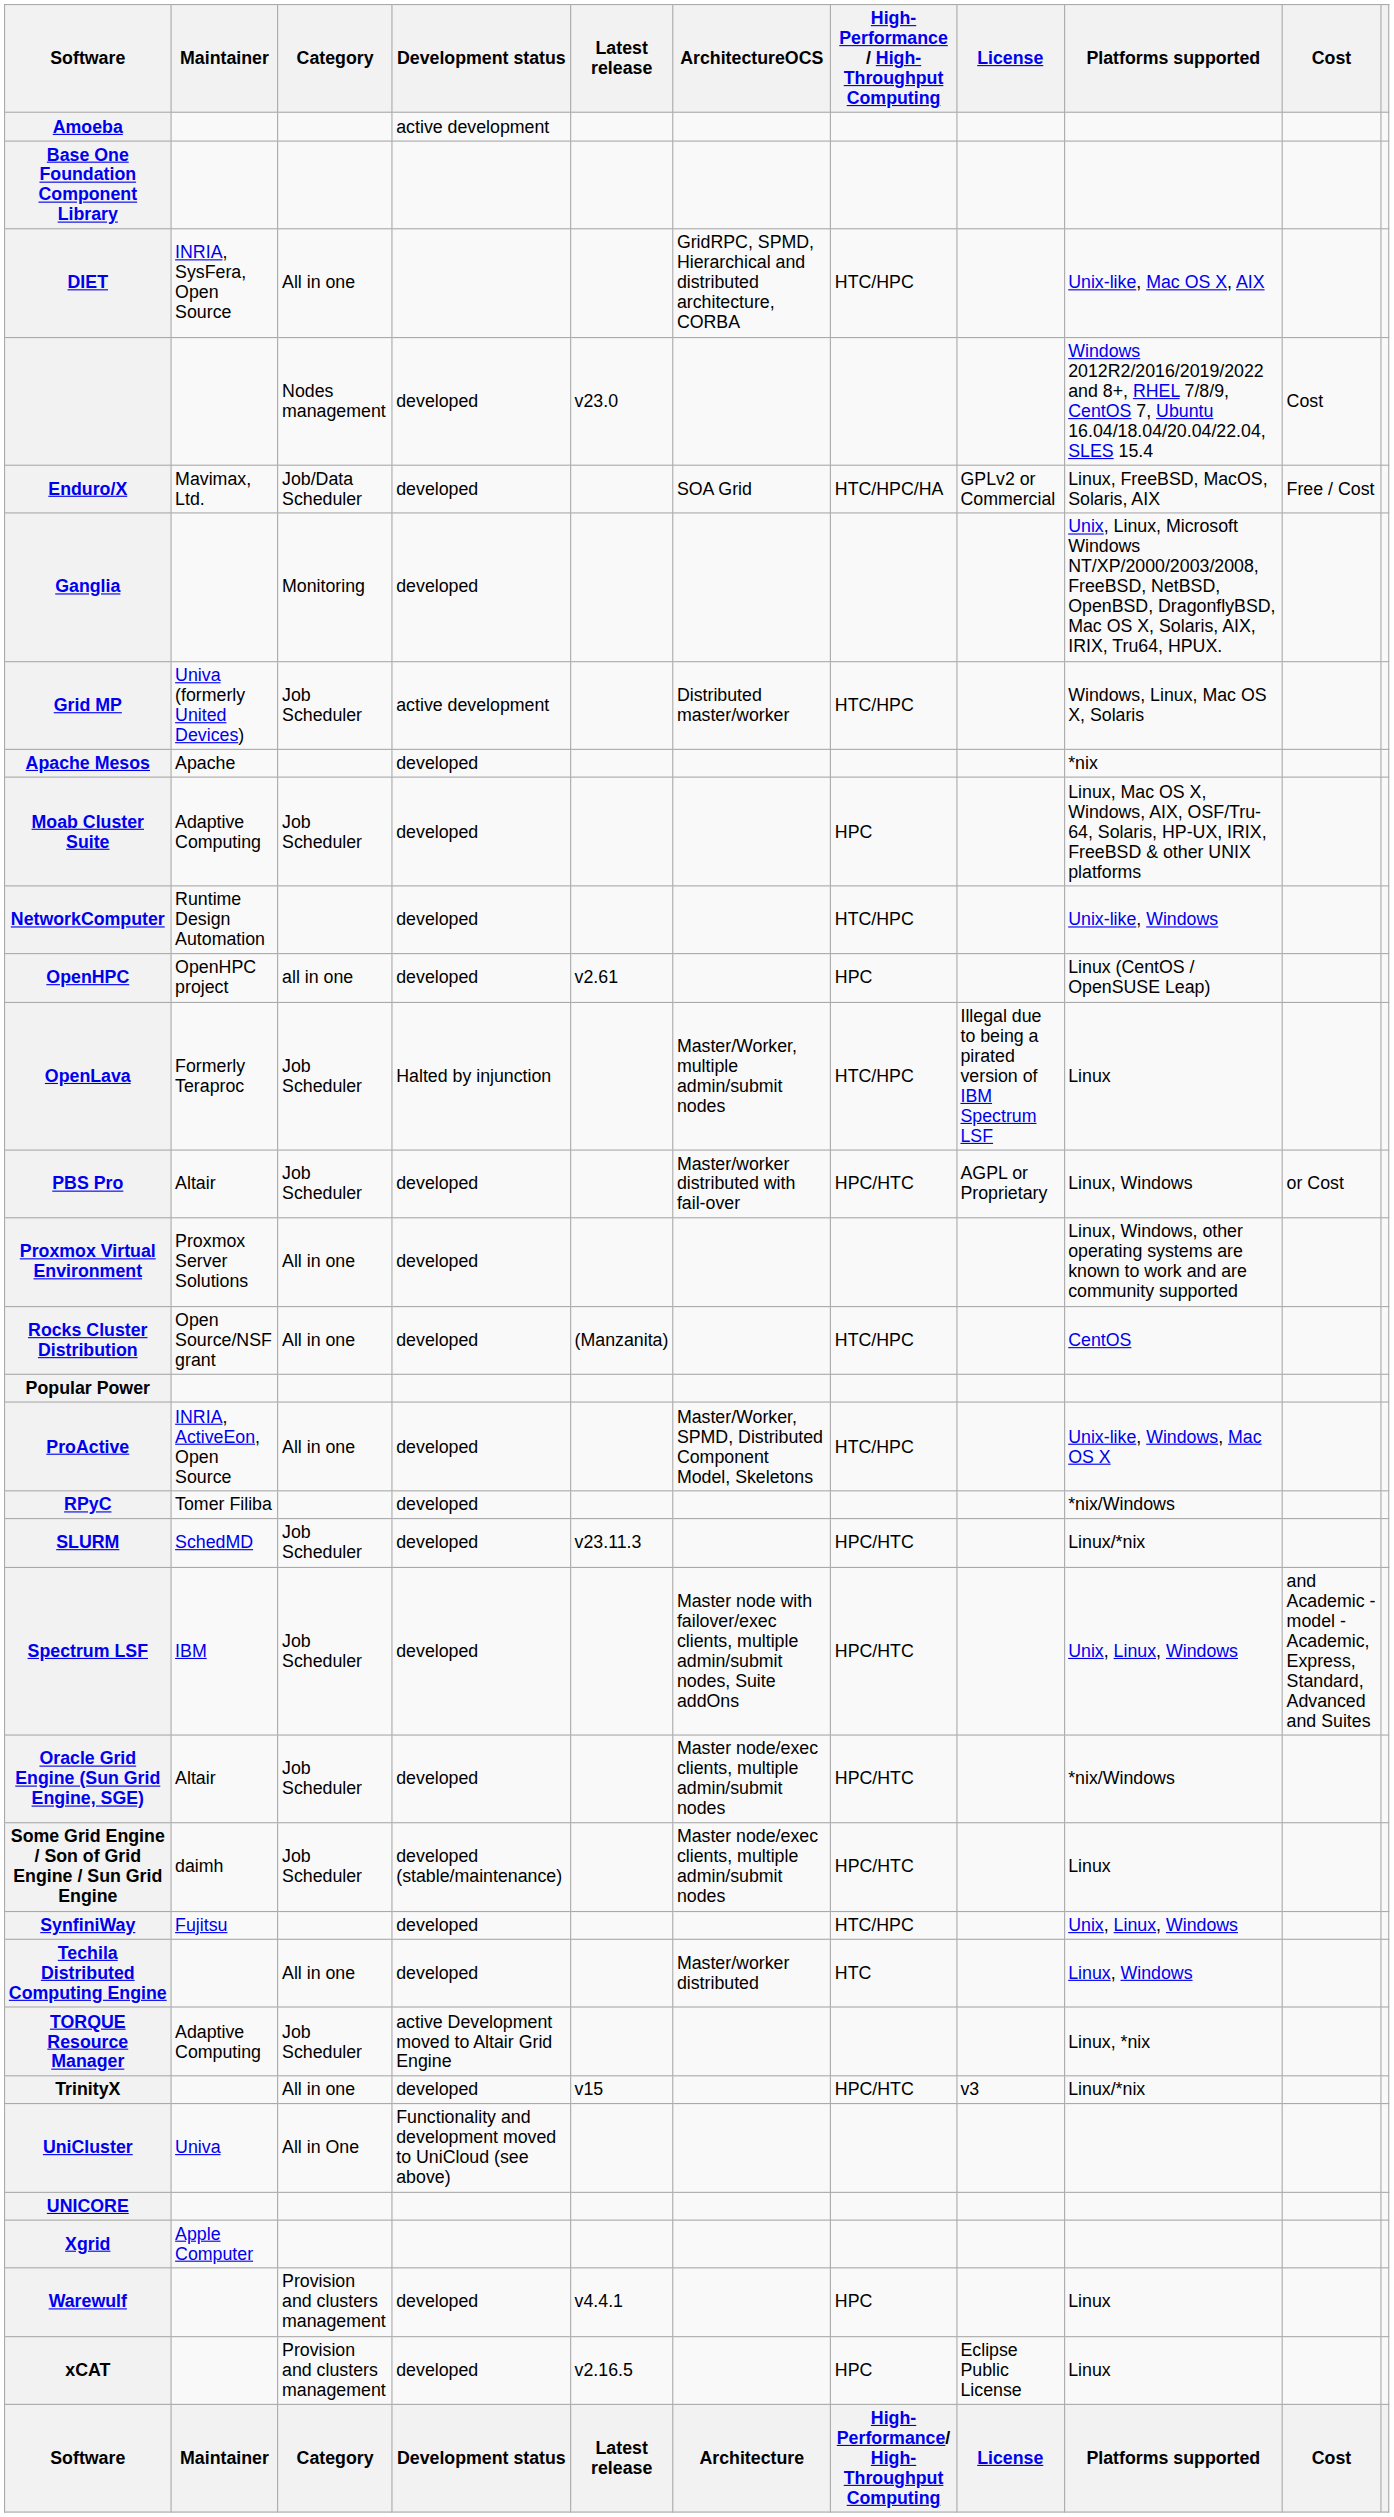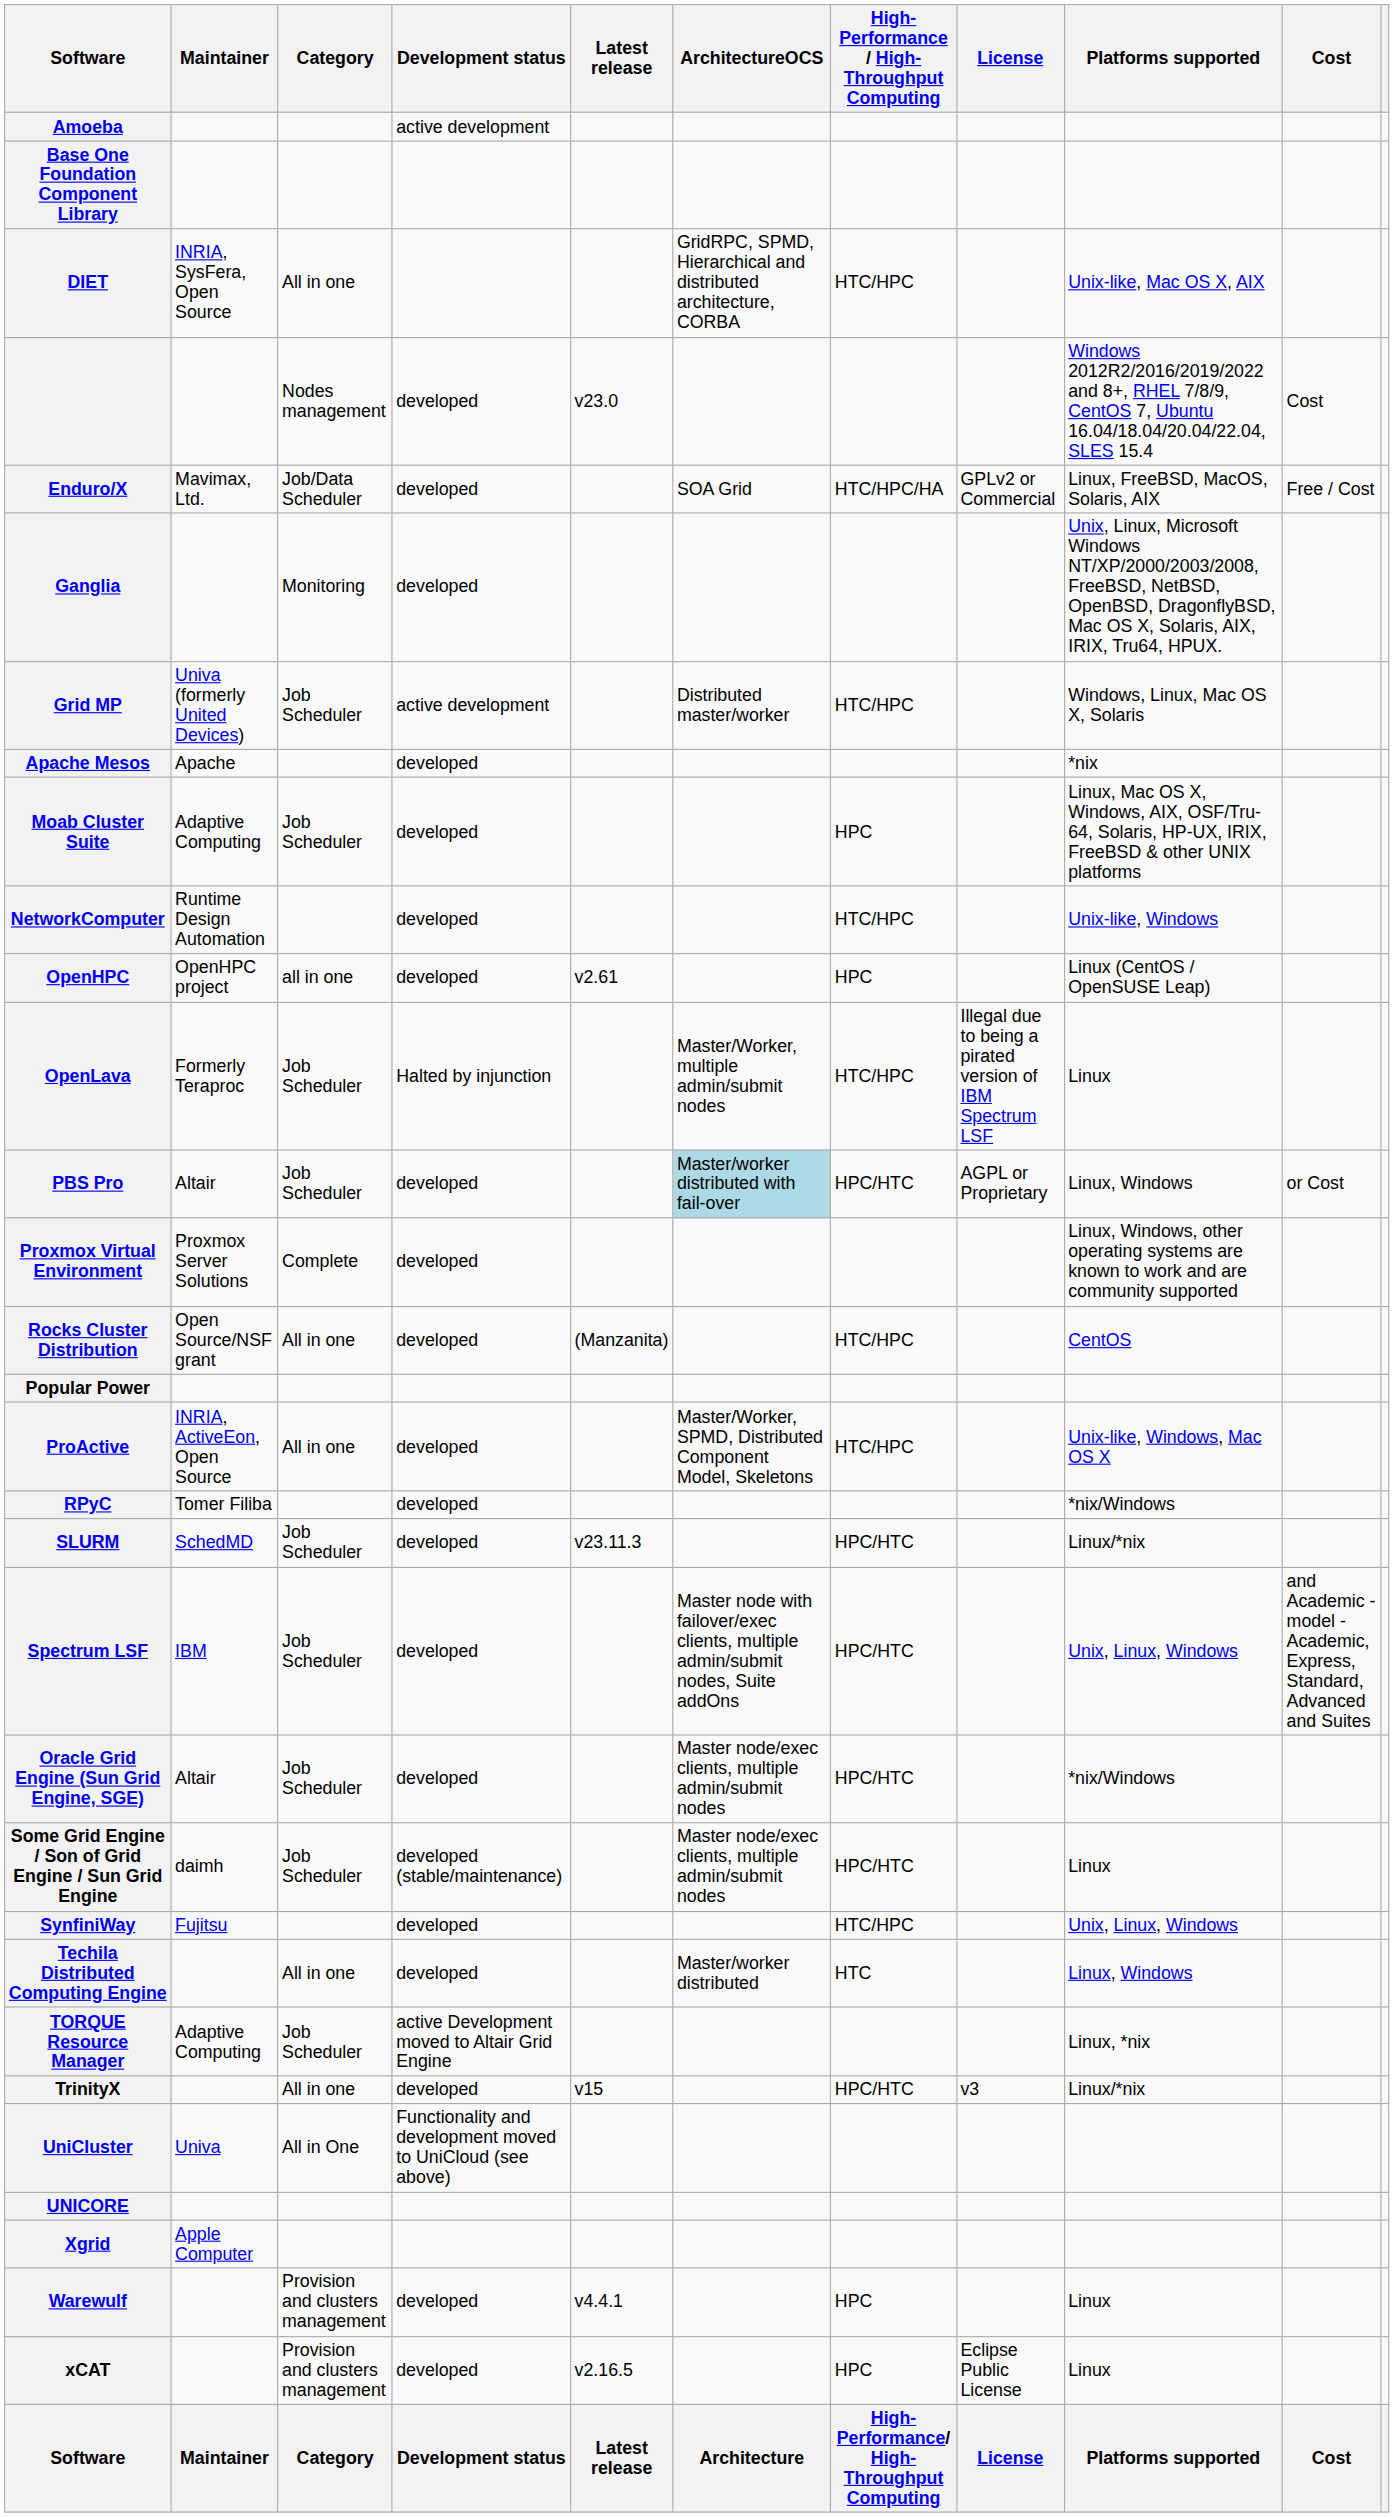 <table class="wikitable sortable sort-under">
 <tr>
 <th>Software</th>
 <th>Maintainer</th>
 <th>Category</th>
 <th>Development status</th>
 <th>Latest release</th>
 <th>ArchitectureOCS</th>
 <th><a href='#'>High-Performance</a> / <a href='#'>High-Throughput Computing</a></th>
 <th><a href='#'>License</a></th>
 <th>Platforms supported</th>
 <th>Cost</th>
 <th></th>
 </tr>
 <tr>
 <th><a href='#'>Amoeba</a></th>
 <td></td>
 <td></td>
 <td> active development</td>
 <td></td>
 <td></td>
 <td></td>
 <td></td>
 <td></td>
 <td></td>
 <td></td>
 </tr>
 <tr>
 <th><a href='#'>Base One Foundation Component Library</a></th>
 <td></td>
 <td></td>
 <td></td>
 <td></td>
 <td></td>
 <td></td>
 <td></td>
 <td></td>
 <td></td>
 <td></td>
 </tr>
 <tr>
 <th><a href='#'>DIET</a></th>
 <td><a href='#'>INRIA</a>, SysFera, Open Source</td>
 <td>All in one</td>
 <td></td>
 <td></td>
 <td>GridRPC, SPMD, Hierarchical and distributed architecture, CORBA</td>
 <td>HTC/HPC</td>
 <td></td>
 <td><a href='#'>Unix-like</a>, <a href='#'>Mac OS X</a>, <a href='#'>AIX</a></td>
 <td></td>
 <td></td>
 </tr>
 <tr>
 <th></th>
 <td></td>
 <td>Nodes management</td>
 <td> developed</td>
 <td>v23.0</td>
 <td></td>
 <td></td>
 <td></td>
 <td><a href='#'>Windows</a> 2012R2/2016/2019/2022 and 8+, <a href='#'>RHEL</a> 7/8/9, <a href='#'>CentOS</a> 7, <a href='#'>Ubuntu</a> 16.04/18.04/20.04/22.04, <a href='#'>SLES</a> 15.4</td>
 <td>Cost</td>
 <td></td>
 </tr>
 <tr>
 <th><a href='#'>Enduro/X</a></th>
 <td>Mavimax, Ltd.</td>
 <td>Job/Data Scheduler</td>
 <td> developed</td>
 <td></td>
 <td>SOA Grid</td>
 <td>HTC/HPC/HA</td>
 <td>GPLv2 or Commercial</td>
 <td>Linux, FreeBSD, MacOS, Solaris, AIX</td>
 <td>Free / Cost</td>
 <td></td>
 </tr>
 <tr>
 <th><a href='#'>Ganglia</a></th>
 <td></td>
 <td>Monitoring</td>
 <td> developed</td>
 <td> </td>
 <td></td>
 <td></td>
 <td></td>
 <td><a href='#'>Unix</a>, Linux, Microsoft Windows NT/XP/2000/2003/2008, FreeBSD, NetBSD, OpenBSD, DragonflyBSD, Mac OS X, Solaris, AIX, IRIX, Tru64, HPUX.</td>
 <td></td>
 <td></td>
 </tr>
 <tr>
 <th><a href='#'>Grid MP</a></th>
 <td><a href='#'>Univa</a> (formerly <a href='#'>United Devices</a>)</td>
 <td>Job Scheduler</td>
 <td> active development</td>
 <td></td>
 <td>Distributed master/worker</td>
 <td>HTC/HPC</td>
 <td></td>
 <td>Windows, Linux, Mac OS X, Solaris</td>
 <td></td>
 <td></td>
 </tr>
 <tr>
 <th><a href='#'>Apache Mesos</a></th>
 <td>Apache</td>
 <td></td>
 <td> developed</td>
 <td></td>
 <td></td>
 <td></td>
 <td></td>
 <td>*nix</td>
 <td></td>
 <td></td>
 </tr>
 <tr>
 <th><a href='#'>Moab Cluster Suite</a></th>
 <td>Adaptive Computing</td>
 <td>Job Scheduler</td>
 <td> developed</td>
 <td></td>
 <td></td>
 <td>HPC</td>
 <td></td>
 <td>Linux, Mac OS X, Windows, AIX, OSF/Tru-64, Solaris, HP-UX, IRIX, FreeBSD & other UNIX platforms</td>
 <td></td>
 <td></td>
 </tr>
 <tr>
 <th><a href='#'>NetworkComputer</a></th>
 <td>Runtime Design Automation</td>
 <td></td>
 <td> developed</td>
 <td></td>
 <td></td>
 <td>HTC/HPC</td>
 <td></td>
 <td><a href='#'>Unix-like</a>, <a href='#'>Windows</a></td>
 <td></td>
 <td></td>
 </tr>
 <tr>
 <th><a href='#'>OpenHPC</a></th>
 <td>OpenHPC project</td>
 <td>all in one</td>
 <td> developed</td>
 <td>v2.61 </td>
 <td></td>
 <td>HPC</td>
 <td></td>
 <td>Linux (CentOS / OpenSUSE Leap)</td>
 <td></td>
 <td></td>
 </tr>
 <tr>
 <th><a href='#'>OpenLava</a></th>
 <td> Formerly Teraproc</td>
 <td>Job Scheduler</td>
 <td>Halted by injunction</td>
 <td></td>
 <td>Master/Worker, multiple admin/submit nodes</td>
 <td>HTC/HPC</td>
 <td>Illegal due to being a pirated version of <a href='#'>IBM Spectrum LSF</a></td>
 <td>Linux</td>
 <td></td>
 <td></td>
 </tr>
 <tr>
 <th><a href='#'>PBS Pro</a></th>
 <td>Altair</td>
 <td>Job Scheduler</td>
 <td> developed</td>
 <td></td>
-<td>Master/worker distributed with fail-over</td>
+<td style="background: lightblue;">Master/worker distributed with fail-over</td>
 <td>HPC/HTC</td>
 <td>AGPL or Proprietary</td>
 <td>Linux, Windows</td>
 <td> or Cost</td>
 <td></td>
 </tr>
 <tr>
 <th><a href='#'>Proxmox Virtual Environment</a></th>
 <td>Proxmox Server Solutions</td>
-<td>All in one</td>
+<td>Complete</td>
 <td> developed</td>
 <td></td>
 <td></td>
 <td></td>
 <td></td>
 <td>Linux, Windows, other operating systems are known to work and are community supported</td>
 <td></td>
 <td></td>
 </tr>
 <tr>
 <th><a href='#'>Rocks Cluster Distribution</a></th>
 <td>Open Source/NSF grant</td>
 <td>All in one</td>
 <td> developed</td>
 <td> (Manzanita) </td>
 <td></td>
 <td>HTC/HPC</td>
 <td></td>
 <td><a href='#'>CentOS</a></td>
 <td></td>
 <td></td>
 </tr>
 <tr>
 <th>Popular Power</th>
 <td></td>
 <td></td>
 <td></td>
 <td></td>
 <td></td>
 <td></td>
 <td></td>
 <td></td>
 <td></td>
 <td></td>
 </tr>
 <tr>
 <th><a href='#'>ProActive</a></th>
 <td><a href='#'>INRIA</a>, <a href='#'>ActiveEon</a>, Open Source</td>
 <td>All in one</td>
 <td> developed</td>
 <td></td>
 <td>Master/Worker, SPMD, Distributed Component Model, Skeletons</td>
 <td>HTC/HPC</td>
 <td></td>
 <td><a href='#'>Unix-like</a>, <a href='#'>Windows</a>, <a href='#'>Mac OS X</a></td>
 <td></td>
 <td></td>
 </tr>
 <tr>
 <th><a href='#'>RPyC</a></th>
 <td>Tomer Filiba</td>
 <td></td>
 <td> developed</td>
 <td></td>
 <td></td>
 <td></td>
 <td></td>
 <td>*nix/Windows</td>
 <td></td>
 <td></td>
 </tr>
 <tr>
 <th><a href='#'>SLURM</a></th>
 <td><a href='#'>SchedMD</a></td>
 <td>Job Scheduler</td>
 <td> developed</td>
 <td>v23.11.3 </td>
 <td></td>
 <td>HPC/HTC</td>
 <td></td>
 <td>Linux/*nix</td>
 <td></td>
 <td></td>
 </tr>
 <tr>
 <th><a href='#'>Spectrum LSF</a></th>
 <td><a href='#'>IBM</a></td>
 <td>Job Scheduler</td>
 <td> developed</td>
 <td></td>
 <td>Master node with failover/exec clients, multiple admin/submit nodes, Suite addOns</td>
 <td>HPC/HTC</td>
 <td></td>
 <td><a href='#'>Unix</a>, <a href='#'>Linux</a>, <a href='#'>Windows</a></td>
 <td> and Academic - model - Academic, Express, Standard, Advanced and Suites</td>
 <td></td>
 </tr>
 <tr>
 <th><a href='#'>Oracle Grid Engine (Sun Grid Engine, SGE)</a></th>
 <td>Altair</td>
 <td>Job Scheduler</td>
 <td> developed</td>
 <td></td>
 <td>Master node/exec clients, multiple admin/submit nodes</td>
 <td>HPC/HTC</td>
 <td></td>
 <td>*nix/Windows</td>
 <td></td>
 <td></td>
 </tr>
 <tr>
 <th>Some Grid Engine / Son of Grid Engine / Sun Grid Engine</th>
 <td>daimh</td>
 <td>Job Scheduler</td>
 <td> developed (stable/maintenance)</td>
 <td></td>
 <td>Master node/exec clients, multiple admin/submit nodes</td>
 <td>HPC/HTC</td>
 <td></td>
 <td>Linux</td>
 <td></td>
 <td></td>
 </tr>
 <tr>
 <th><a href='#'>SynfiniWay</a></th>
 <td><a href='#'>Fujitsu</a></td>
 <td></td>
 <td> developed</td>
 <td></td>
 <td></td>
 <td>HTC/HPC</td>
 <td></td>
 <td><a href='#'>Unix</a>, <a href='#'>Linux</a>, <a href='#'>Windows</a></td>
 <td></td>
 <td></td>
 </tr>
 <tr>
 <th><a href='#'>Techila Distributed Computing Engine</a></th>
 <td></td>
 <td>All in one</td>
 <td> developed</td>
 <td></td>
 <td>Master/worker distributed</td>
 <td>HTC</td>
 <td></td>
 <td><a href='#'>Linux</a>, <a href='#'>Windows</a></td>
 <td></td>
 <td></td>
 </tr>
 <tr>
 <th><a href='#'>TORQUE Resource Manager</a></th>
 <td>Adaptive Computing</td>
 <td>Job Scheduler</td>
 <td>active Development moved to Altair Grid Engine</td>
 <td></td>
 <td></td>
 <td></td>
 <td></td>
 <td>Linux, *nix</td>
 <td></td>
 <td></td>
 </tr>
 <tr>
 <th>TrinityX</th>
 <td></td>
 <td>All in one</td>
 <td> developed</td>
 <td>v15 </td>
 <td></td>
 <td>HPC/HTC</td>
 <td> v3</td>
 <td>Linux/*nix</td>
 <td></td>
 <td></td>
 </tr>
 <tr>
 <th><a href='#'>UniCluster</a></th>
 <td><a href='#'>Univa</a></td>
 <td>All in One</td>
 <td>Functionality and development moved to UniCloud (see above)</td>
 <td></td>
 <td></td>
 <td></td>
 <td></td>
 <td></td>
 <td></td>
 <td></td>
 </tr>
 <tr>
 <th><a href='#'>UNICORE</a></th>
 <td></td>
 <td></td>
 <td></td>
 <td></td>
 <td></td>
 <td></td>
 <td></td>
 <td></td>
 <td></td>
 <td></td>
 </tr>
 <tr>
 <th><a href='#'>Xgrid</a></th>
 <td><a href='#'>Apple Computer</a></td>
 <td></td>
 <td></td>
 <td></td>
 <td></td>
 <td></td>
 <td></td>
 <td></td>
 <td></td>
 <td></td>
 </tr>
 <tr>
 <th><a href='#'>Warewulf</a></th>
 <td></td>
 <td>Provision and clusters management</td>
 <td> developed</td>
 <td>v4.4.1 </td>
 <td></td>
 <td>HPC</td>
 <td></td>
 <td>Linux</td>
 <td></td>
 <td></td>
 </tr>
 <tr>
 <th>xCAT</th>
 <td></td>
 <td>Provision and clusters management</td>
 <td> developed</td>
 <td>v2.16.5 </td>
 <td></td>
 <td>HPC</td>
 <td>Eclipse Public License</td>
 <td>Linux</td>
 <td></td>
 <td></td>
 </tr>
 <tr>
 <th>Software</th>
 <th>Maintainer</th>
 <th>Category</th>
 <th>Development status</th>
 <th>Latest release</th>
 <th>Architecture</th>
 <th><a href='#'>High-Performance</a>/ <a href='#'>High-Throughput Computing</a></th>
 <th><a href='#'>License</a></th>
 <th>Platforms supported</th>
 <th>Cost</th>
 <th></th>
 </tr>
 </table>
